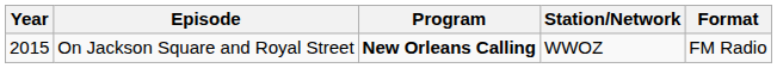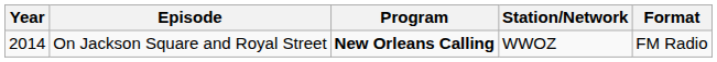 <table Class="wikitable">
 <tr>
 <th>Year</th>
 <th>Episode</th>
 <th>Program</th>
 <th>Station/Network</th>
 <th>Format</th>
 </tr>
 <tr>
-<td>2015</td>
+<td>2014</td>
 <td>On Jackson Square and Royal Street</td>
 <td><strong>New Orleans Calling</strong></td>
 <td>WWOZ</td>
 <td>FM Radio</td>
 </tr>
 </table>
